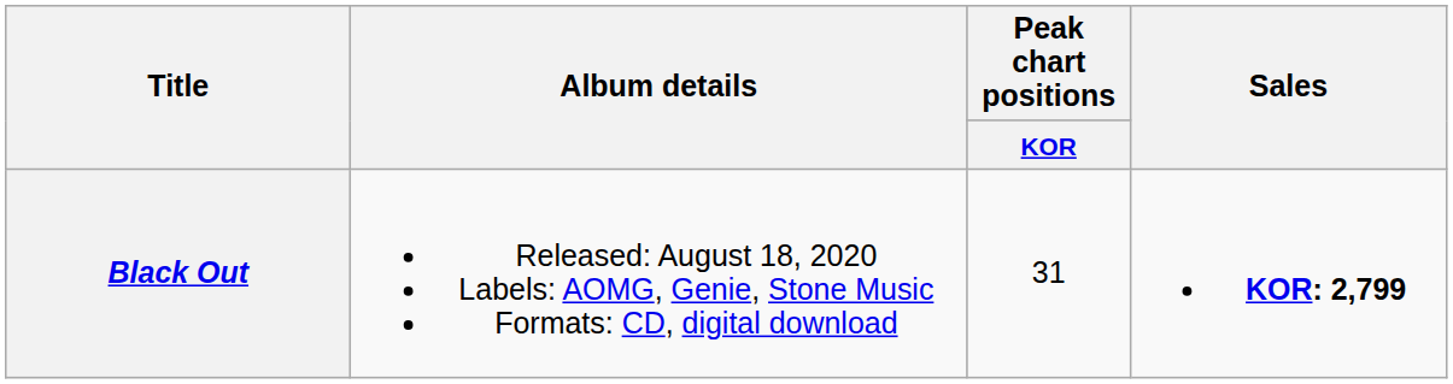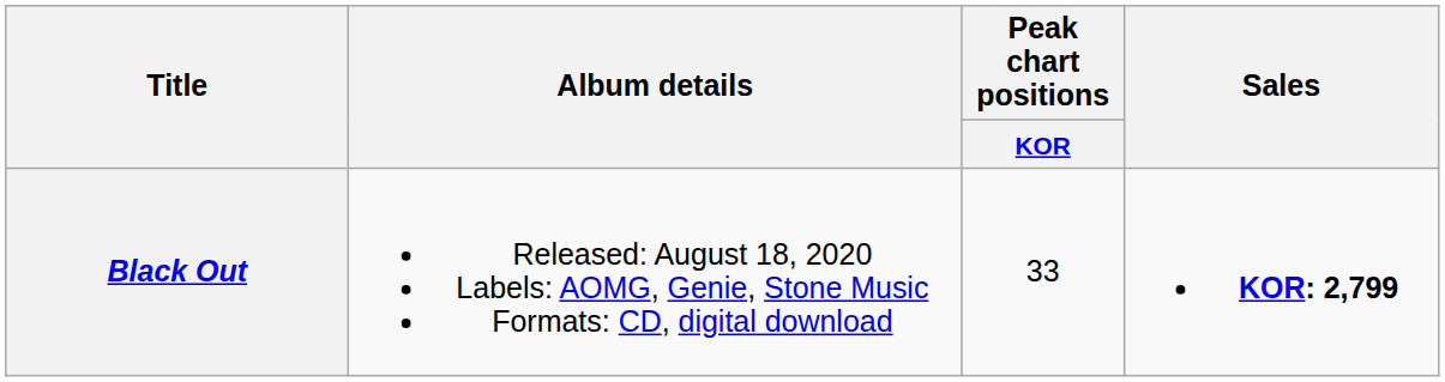 <table class="wikitable plainrowheaders" style="text-align:center;">
 <tr>
 <th scope="col" rowspan="2" style="width:11em;">Title</th>
 <th scope="col" rowspan="2" style="width:20em;">Album details</th>
 <th scope="col" colspan="1" style="width:5em;">Peak chart positions</th>
 <th scope="col" rowspan="2" style="width:10em;">Sales</th>
 </tr>
 <tr>
 <th><small><a href='#'>KOR</a></small><br></th>
 </tr>
 <tr>
 <th scope="row"><em><a href='#'>Black Out</a></em></th>
 <td><br><ul><li>Released: August 18, 2020</li><li>Labels: <a href='#'>AOMG</a>, <a href='#'>Genie</a>, <a href='#'>Stone Music</a></li><li>Formats: <a href='#'>CD</a>, <a href='#'>digital download</a></li></ul></td>
-<td>31</td>
+<td>33</td>
 <td><strong><br><ul><li><a href='#'>KOR</a>: 2,799</li></ul></strong></td>
 </tr>
 </table>
